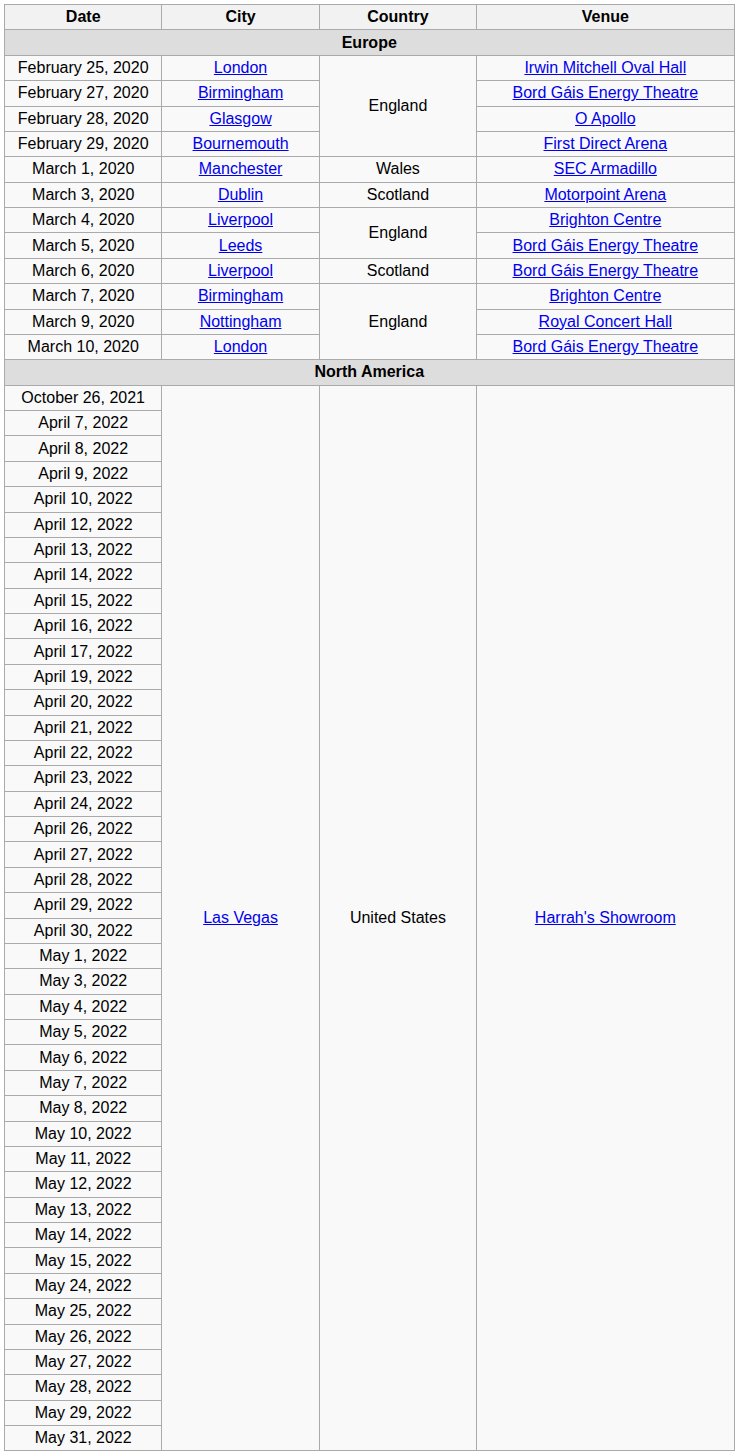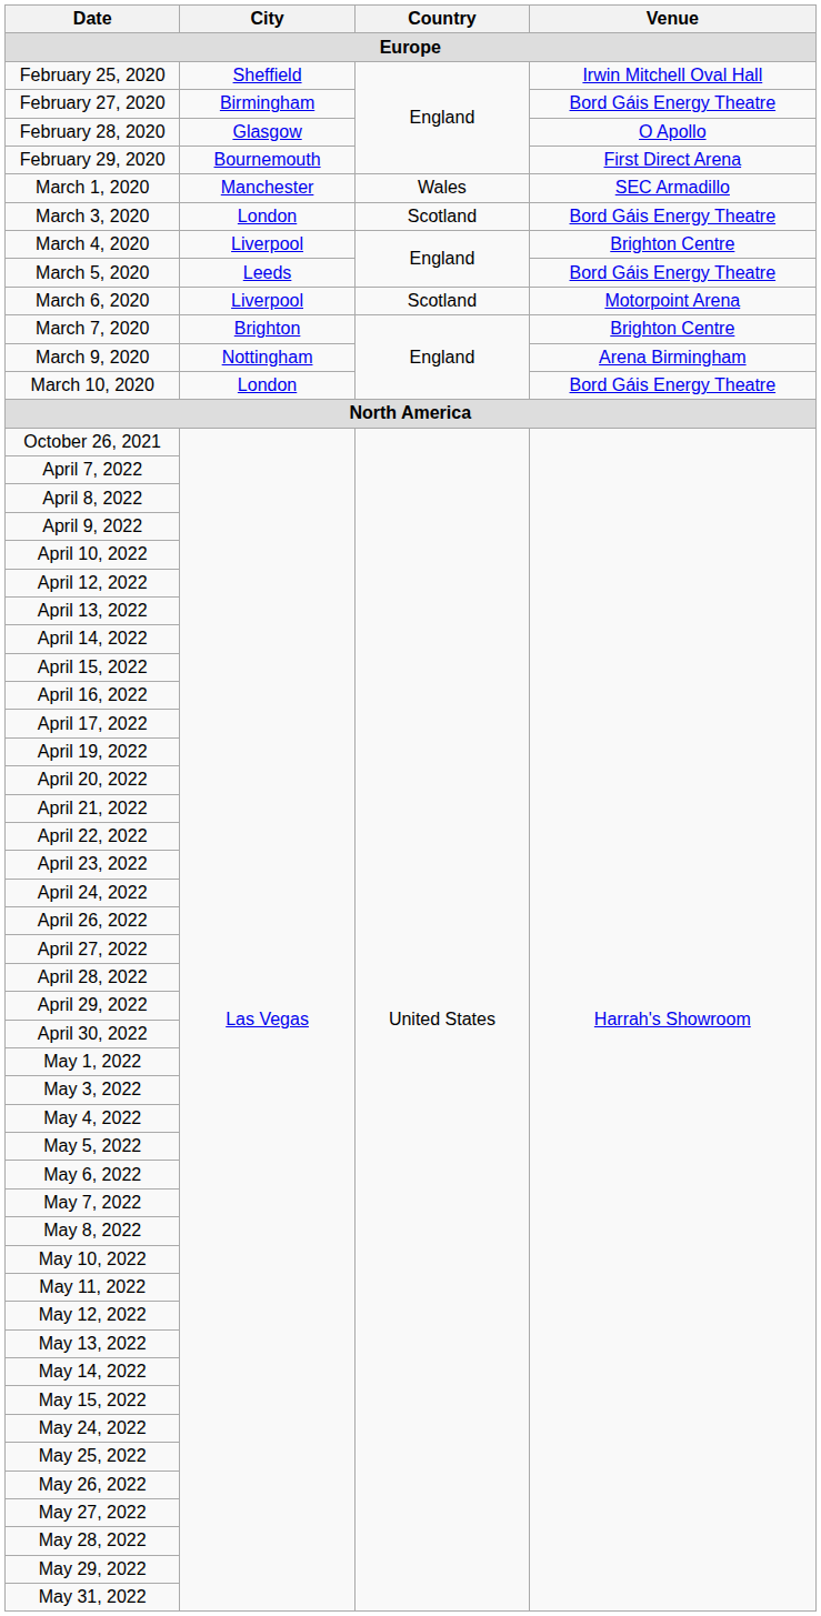 <table class="wikitable" style="text-align:center;">
 <tr>
 <th style="width:150px;">Date</th>
 <th style="width:150px;">City</th>
 <th style="width:150px;">Country</th>
 <th style="width:250px;">Venue</th>
 </tr>
 <tr>
 </tr>
 <tr bgcolor="#DDDDDD">
 <td colspan="4"><strong>Europe</strong></td>
 </tr>
 <tr>
 <td>February 25, 2020</td>
-<td><a href='#'>London</a></td>
+<td><a href='#'>Sheffield</a></td>
 <td rowspan="4">England</td>
 <td><a href='#'>Irwin Mitchell Oval Hall</a></td>
 </tr>
 <tr>
 <td>February 27, 2020</td>
 <td><a href='#'>Birmingham</a></td>
 <td><a href='#'>Bord Gáis Energy Theatre</a></td>
 </tr>
 <tr>
 <td>February 28, 2020</td>
 <td><a href='#'>Glasgow</a></td>
 <td><a href='#'>O Apollo</a></td>
 </tr>
 <tr>
 <td>February 29, 2020</td>
 <td><a href='#'>Bournemouth</a></td>
 <td><a href='#'>First Direct Arena</a></td>
 </tr>
 <tr>
 <td>March 1, 2020</td>
 <td><a href='#'>Manchester</a></td>
 <td>Wales</td>
 <td><a href='#'>SEC Armadillo</a></td>
 </tr>
 <tr>
 <td>March 3, 2020</td>
-<td><a href='#'>Dublin</a></td>
+<td><a href='#'>London</a></td>
 <td>Scotland</td>
-<td><a href='#'>Motorpoint Arena</a></td>
+<td><a href='#'>Bord Gáis Energy Theatre</a></td>
 </tr>
 <tr>
 <td>March 4, 2020</td>
 <td><a href='#'>Liverpool</a></td>
 <td rowspan="2">England</td>
 <td><a href='#'>Brighton Centre</a></td>
 </tr>
 <tr>
 <td>March 5, 2020</td>
 <td><a href='#'>Leeds</a></td>
 <td><a href='#'>Bord Gáis Energy Theatre</a></td>
 </tr>
 <tr>
 <td>March 6, 2020</td>
 <td><a href='#'>Liverpool</a></td>
 <td>Scotland</td>
-<td><a href='#'>Bord Gáis Energy Theatre</a></td>
+<td><a href='#'>Motorpoint Arena</a></td>
 </tr>
 <tr>
 <td>March 7, 2020</td>
-<td><a href='#'>Birmingham</a></td>
+<td><a href='#'>Brighton</a></td>
 <td rowspan="3">England</td>
 <td><a href='#'>Brighton Centre</a></td>
 </tr>
 <tr>
 <td>March 9, 2020</td>
 <td><a href='#'>Nottingham</a></td>
-<td><a href='#'>Royal Concert Hall</a></td>
+<td><a href='#'>Arena Birmingham</a></td>
 </tr>
 <tr>
 <td>March 10, 2020</td>
 <td><a href='#'>London</a></td>
 <td><a href='#'>Bord Gáis Energy Theatre</a></td>
 </tr>
 <tr>
 </tr>
 <tr bgcolor="#DDDDDD">
 <td colspan="4"><strong>North America</strong></td>
 </tr>
 <tr>
 <td>October 26, 2021</td>
 <td rowspan="42"><a href='#'>Las Vegas</a></td>
 <td rowspan="42">United States</td>
 <td rowspan="42"><a href='#'>Harrah's Showroom</a></td>
 </tr>
 <tr>
 <td>April 7, 2022</td>
 </tr>
 <tr>
 <td>April 8, 2022</td>
 </tr>
 <tr>
 <td>April 9, 2022</td>
 </tr>
 <tr>
 <td>April 10, 2022</td>
 </tr>
 <tr>
 <td>April 12, 2022</td>
 </tr>
 <tr>
 <td>April 13, 2022</td>
 </tr>
 <tr>
 <td>April 14, 2022</td>
 </tr>
 <tr>
 <td>April 15, 2022</td>
 </tr>
 <tr>
 <td>April 16, 2022</td>
 </tr>
 <tr>
 <td>April 17, 2022</td>
 </tr>
 <tr>
 <td>April 19, 2022</td>
 </tr>
 <tr>
 <td>April 20, 2022</td>
 </tr>
 <tr>
 <td>April 21, 2022</td>
 </tr>
 <tr>
 <td>April 22, 2022</td>
 </tr>
 <tr>
 <td>April 23, 2022</td>
 </tr>
 <tr>
 <td>April 24, 2022</td>
 </tr>
 <tr>
 <td>April 26, 2022</td>
 </tr>
 <tr>
 <td>April 27, 2022</td>
 </tr>
 <tr>
 <td>April 28, 2022</td>
 </tr>
 <tr>
 <td>April 29, 2022</td>
 </tr>
 <tr>
 <td>April 30, 2022</td>
 </tr>
 <tr>
 <td>May 1, 2022</td>
 </tr>
 <tr>
 <td>May 3, 2022</td>
 </tr>
 <tr>
 <td>May 4, 2022</td>
 </tr>
 <tr>
 <td>May 5, 2022</td>
 </tr>
 <tr>
 <td>May 6, 2022</td>
 </tr>
 <tr>
 <td>May 7, 2022</td>
 </tr>
 <tr>
 <td>May 8, 2022</td>
 </tr>
 <tr>
 <td>May 10, 2022</td>
 </tr>
 <tr>
 <td>May 11, 2022</td>
 </tr>
 <tr>
 <td>May 12, 2022</td>
 </tr>
 <tr>
 <td>May 13, 2022</td>
 </tr>
 <tr>
 <td>May 14, 2022</td>
 </tr>
 <tr>
 <td>May 15, 2022</td>
 </tr>
 <tr>
 <td>May 24, 2022</td>
 </tr>
 <tr>
 <td>May 25, 2022</td>
 </tr>
 <tr>
 <td>May 26, 2022</td>
 </tr>
 <tr>
 <td>May 27, 2022</td>
 </tr>
 <tr>
 <td>May 28, 2022</td>
 </tr>
 <tr>
 <td>May 29, 2022</td>
 </tr>
 <tr>
 <td>May 31, 2022</td>
 </tr>
 </table>
